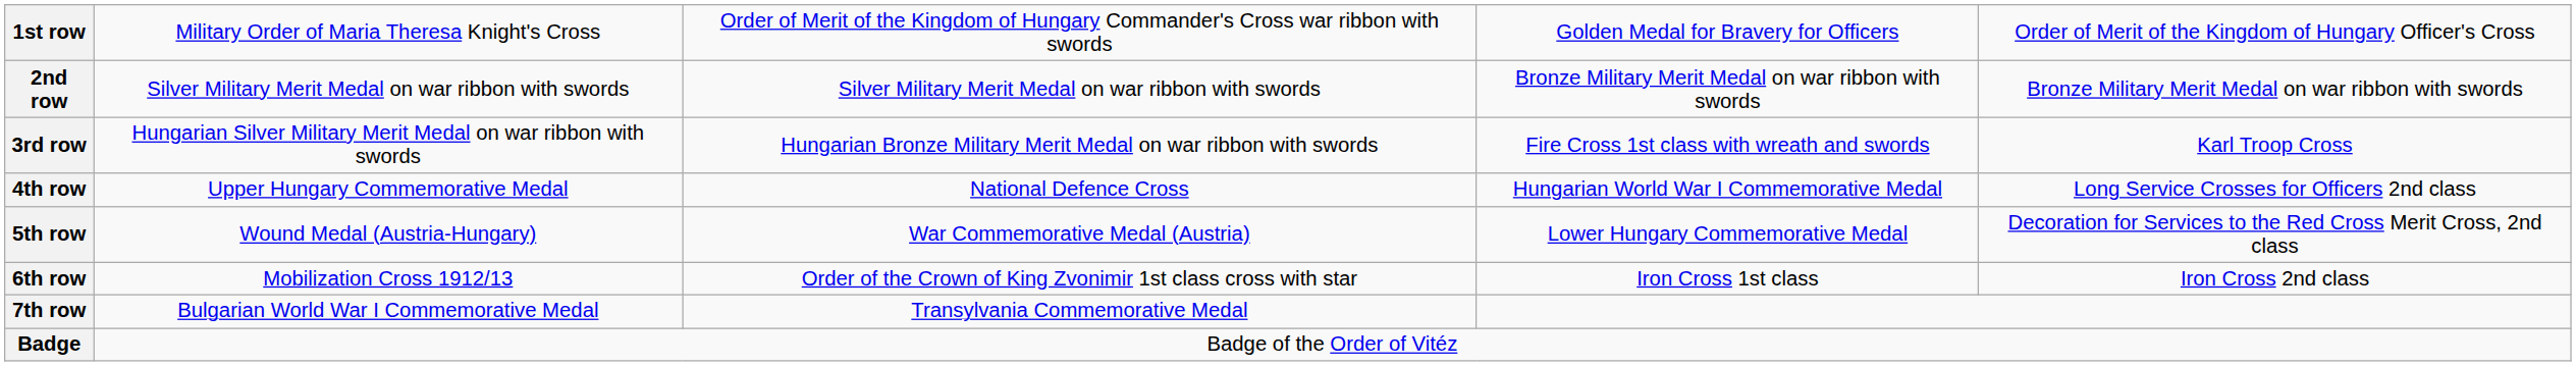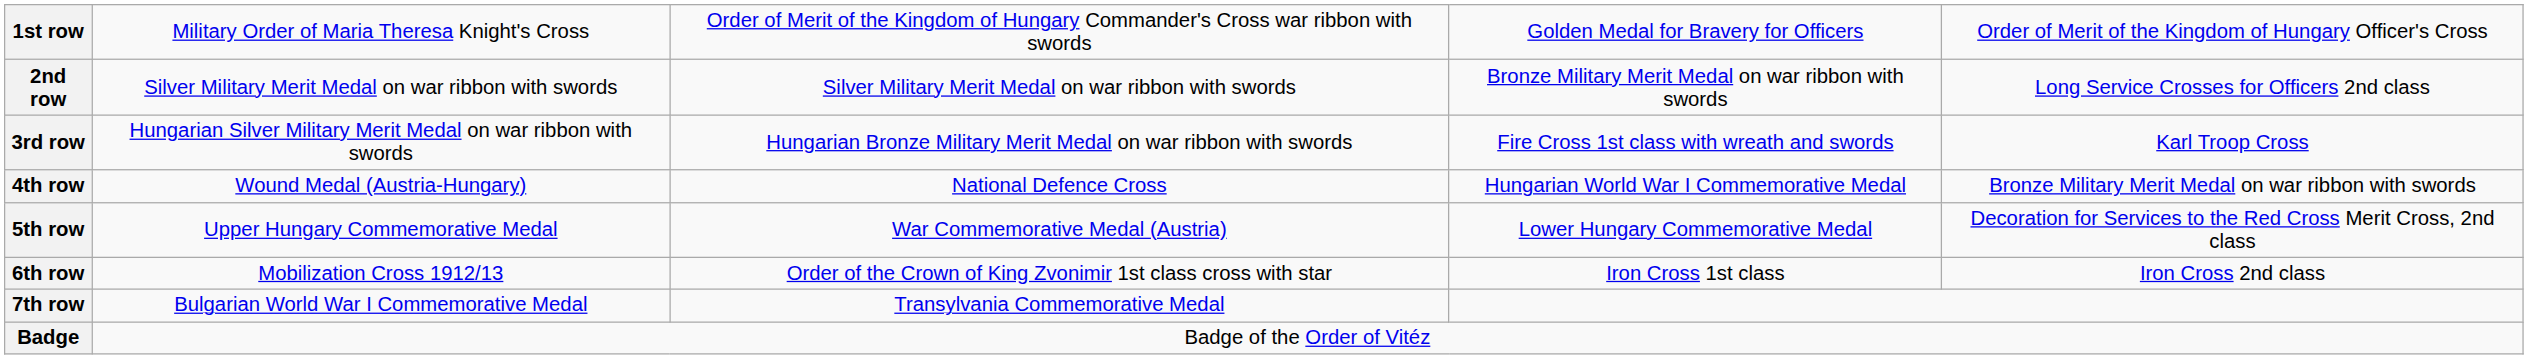 <table class="wikitable" style="margin:1em auto; text-align:center;">
 <tr>
 <th>1st row</th>
 <td><a href='#'>Military Order of Maria Theresa</a> Knight's Cross</td>
 <td><a href='#'>Order of Merit of the Kingdom of Hungary</a> Commander's Cross war ribbon with swords</td>
 <td><a href='#'>Golden Medal for Bravery for Officers</a></td>
 <td><a href='#'>Order of Merit of the Kingdom of Hungary</a> Officer's Cross</td>
 </tr>
 <tr>
 <th>2nd row</th>
 <td><a href='#'>Silver Military Merit Medal</a> on war ribbon with swords</td>
 <td><a href='#'>Silver Military Merit Medal</a> on war ribbon with swords</td>
 <td><a href='#'>Bronze Military Merit Medal</a> on war ribbon with swords</td>
-<td><a href='#'>Bronze Military Merit Medal</a> on war ribbon with swords</td>
+<td><a href='#'>Long Service Crosses for Officers</a> 2nd class</td>
 </tr>
 <tr>
 <th>3rd row</th>
 <td><a href='#'>Hungarian Silver Military Merit Medal</a> on war ribbon with swords</td>
 <td><a href='#'>Hungarian Bronze Military Merit Medal</a> on war ribbon with swords</td>
 <td><a href='#'>Fire Cross 1st class with wreath and swords</a></td>
 <td><a href='#'>Karl Troop Cross</a></td>
 </tr>
 <tr>
 <th>4th row</th>
-<td><a href='#'>Upper Hungary Commemorative Medal</a></td>
+<td><a href='#'>Wound Medal (Austria-Hungary)</a></td>
 <td><a href='#'>National Defence Cross</a></td>
 <td><a href='#'>Hungarian World War I Commemorative Medal</a></td>
-<td><a href='#'>Long Service Crosses for Officers</a> 2nd class</td>
+<td><a href='#'>Bronze Military Merit Medal</a> on war ribbon with swords</td>
 </tr>
 <tr>
 <th>5th row</th>
-<td><a href='#'>Wound Medal (Austria-Hungary)</a></td>
+<td><a href='#'>Upper Hungary Commemorative Medal</a></td>
 <td><a href='#'>War Commemorative Medal (Austria)</a></td>
 <td><a href='#'>Lower Hungary Commemorative Medal</a></td>
 <td><a href='#'>Decoration for Services to the Red Cross</a> Merit Cross, 2nd class</td>
 </tr>
 <tr>
 <th>6th row</th>
 <td><a href='#'>Mobilization Cross 1912/13</a></td>
 <td><a href='#'>Order of the Crown of King Zvonimir</a> 1st class cross with star</td>
 <td><a href='#'>Iron Cross</a> 1st class</td>
 <td><a href='#'>Iron Cross</a> 2nd class</td>
 </tr>
 <tr>
 <th>7th row</th>
 <td><a href='#'>Bulgarian World War I Commemorative Medal</a></td>
 <td><a href='#'>Transylvania Commemorative Medal</a></td>
 </tr>
 <tr>
 <th>Badge</th>
 <td align=center colspan="4">Badge of the <a href='#'>Order of Vitéz</a></td>
 </tr>
 </table>
